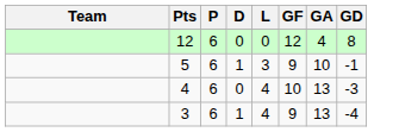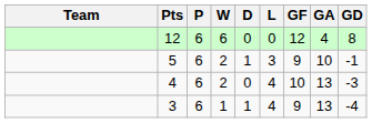 <table class="wikitable" style="text-align: center;">
 <tr>
 <th width="165">Team </th>
 <th width="20">Pts</th>
 <th width="20">P</th>
+<th width="20">W</th>
 <th width="20">D</th>
 <th width="20">L</th>
 <th width="20">GF</th>
 <th width="20">GA</th>
 <th width="20">GD</th>
 </tr>
 <tr bgcolor=ccffcc>
 <td></td>
 <td>12</td>
+<td>6</td>
 <td>6</td>
 <td>0</td>
 <td>0</td>
 <td>12</td>
 <td>4</td>
 <td>8</td>
 </tr>
 <tr>
 <td></td>
 <td>5</td>
 <td>6</td>
+<td>2</td>
 <td>1</td>
 <td>3</td>
 <td>9</td>
 <td>10</td>
 <td>-1</td>
 </tr>
 <tr>
 <td></td>
 <td>4</td>
 <td>6</td>
+<td>2</td>
 <td>0</td>
 <td>4</td>
 <td>10</td>
 <td>13</td>
 <td>-3</td>
 </tr>
 <tr>
 <td></td>
 <td>3</td>
 <td>6</td>
 <td>1</td>
+<td>1</td>
 <td>4</td>
 <td>9</td>
 <td>13</td>
 <td>-4</td>
 </tr>
 </table>
